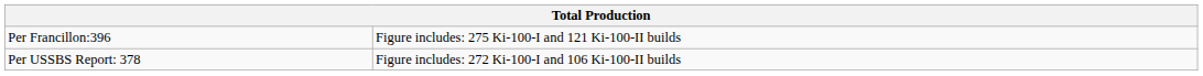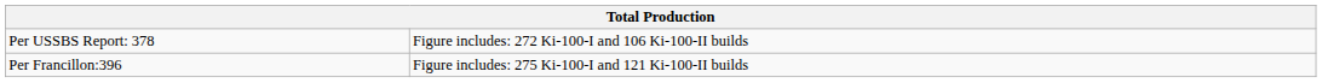 <table class="wikitable" width=70%">
 <tr>
 <th colspan="2">Total Production</th>
 </tr>
 <tr>
+<td>Per USSBS Report: 378</td>
+<td>Figure includes: 272 Ki-100-I and 106 Ki-100-II builds</td>
+</tr>
+<tr>
 <td>Per Francillon:396</td>
 <td>Figure includes: 275 Ki-100-I and 121 Ki-100-II builds</td>
 </tr>
-<tr>
-<td>Per USSBS Report: 378</td>
-<td>Figure includes: 272 Ki-100-I and 106 Ki-100-II builds</td>
-</tr>
 </table>
